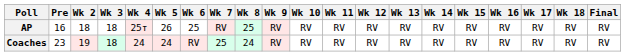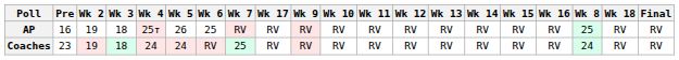 <table class="wikitable" style="white-space:nowrap;">
 <tr>
 <th>Poll</th>
 <th>Pre</th>
 <th>Wk 2</th>
 <th>Wk 3</th>
 <th>Wk 4</th>
 <th>Wk 5</th>
 <th>Wk 6</th>
 <th>Wk 7</th>
-<th>Wk 8</th>
+<th>Wk 17</th>
 <th>Wk 9</th>
 <th>Wk 10</th>
 <th>Wk 11</th>
 <th>Wk 12</th>
 <th>Wk 13</th>
 <th>Wk 14</th>
 <th>Wk 15</th>
 <th>Wk 16</th>
-<th>Wk 17</th>
+<th>Wk 8</th>
 <th>Wk 18</th>
 <th>Final</th>
 </tr>
 <tr style="text-align:center;">
 <th>AP</th>
 <td style="background:#FFF;">16</td>
-<td style="background:#FFF;">18</td>
+<td style="background:#FFF;">19</td>
 <td style="background:#FFF;">18</td>
 <td style="background:#FFE6E6;">25т</td>
 <td style="background:#FFF;">26</td>
 <td style="background:#FFF;">25</td>
 <td style="background:#FFE6E6;">RV</td>
-<td style="background:#D8FFEB;">25</td>
+<td style="background:#FFF;">RV</td>
 <td style="background:#FFE6E6;">RV</td>
 <td style="background:#FFF;">RV</td>
 <td style="background:#FFF;">RV</td>
 <td style="background:#FFF;">RV</td>
 <td style="background:#FFF;">RV</td>
 <td style="background:#FFF;">RV</td>
 <td style="background:#FFF;">RV</td>
 <td style="background:#FFF;">RV</td>
-<td style="background:#FFF;">RV</td>
+<td style="background:#D8FFEB;">25</td>
 <td style="background:#FFF;">RV</td>
 <td style="background:#FFF;">RV</td>
 </tr>
 <tr style="text-align:center;">
 <th>Coaches</th>
 <td style="background:#FFF;">23</td>
 <td style="background:#FFE6E6;">19</td>
 <td style="background:#D8FFEB;">18</td>
 <td style="background:#FFE6E6;">24</td>
 <td style="background:#FFE6E6;">24</td>
 <td style="background:#FFE6E6;">RV</td>
 <td style="background:#D8FFEB;">25</td>
-<td style="background:#D8FFEB;">24</td>
+<td style="background:#FFF;">RV</td>
 <td style="background:#FFE6E6;">RV</td>
 <td style="background:#FFF;">RV</td>
 <td style="background:#FFF;">RV</td>
 <td style="background:#FFF;">RV</td>
 <td style="background:#FFF;">RV</td>
 <td style="background:#FFF;">RV</td>
 <td style="background:#FFF;">RV</td>
 <td style="background:#FFF;">RV</td>
-<td style="background:#FFF;">RV</td>
+<td style="background:#D8FFEB;">24</td>
 <td style="background:#FFF;">RV</td>
 <td style="background:#FFF;">RV</td>
 </tr>
 </table>
